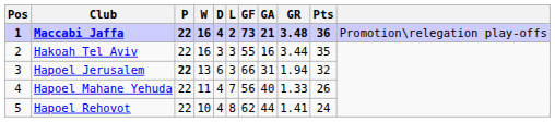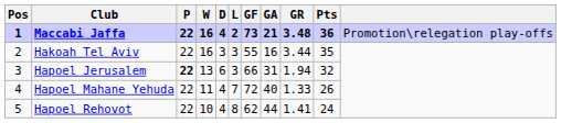 <table class="wikitable" style="text-align:center">
 <tr>
 <th>Pos</th>
 <th>Club</th>
 <th>P</th>
 <th>W</th>
 <th>D</th>
 <th>L</th>
 <th>GF</th>
 <th>GA</th>
 <th>GR</th>
 <th>Pts</th>
 <th></th>
 </tr>
 <tr bgcolor=ccccff>
 <td><strong>1</strong></td>
 <td align=left><strong><a href='#'>Maccabi Jaffa</a></strong></td>
 <td><strong>22</strong></td>
 <td><strong>16</strong></td>
 <td><strong>4</strong></td>
 <td><strong>2</strong></td>
 <td><strong>73</strong></td>
 <td><strong>21</strong></td>
 <td><strong>3.48</strong></td>
 <td><strong>36</strong></td>
 <td>Promotion\relegation play-offs</td>
 </tr>
 <tr>
 <td>2</td>
 <td align=left><a href='#'>Hakoah Tel Aviv</a></td>
 <td>22</td>
 <td>16</td>
 <td>3</td>
 <td>3</td>
 <td>55</td>
 <td>16</td>
 <td>3.44</td>
 <td>35</td>
 <td rowspan=4></td>
 </tr>
 <tr>
 <td>3</td>
 <td align=left><a href='#'>Hapoel Jerusalem</a></td>
 <td><strong>22</strong></td>
 <td>13</td>
 <td>6</td>
 <td>3</td>
 <td>66</td>
 <td>31</td>
 <td>1.94</td>
 <td>32</td>
 </tr>
 <tr>
 <td>4</td>
 <td align=left><a href='#'>Hapoel Mahane Yehuda</a></td>
 <td>22</td>
 <td>11</td>
 <td>4</td>
 <td>7</td>
-<td>56</td>
+<td>72</td>
 <td>40</td>
 <td>1.33</td>
 <td>26</td>
 </tr>
 <tr>
 <td>5</td>
 <td align=left><a href='#'>Hapoel Rehovot</a></td>
 <td>22</td>
 <td>10</td>
 <td>4</td>
 <td>8</td>
 <td>62</td>
 <td>44</td>
 <td>1.41</td>
 <td>24</td>
 </tr>
 </table>
